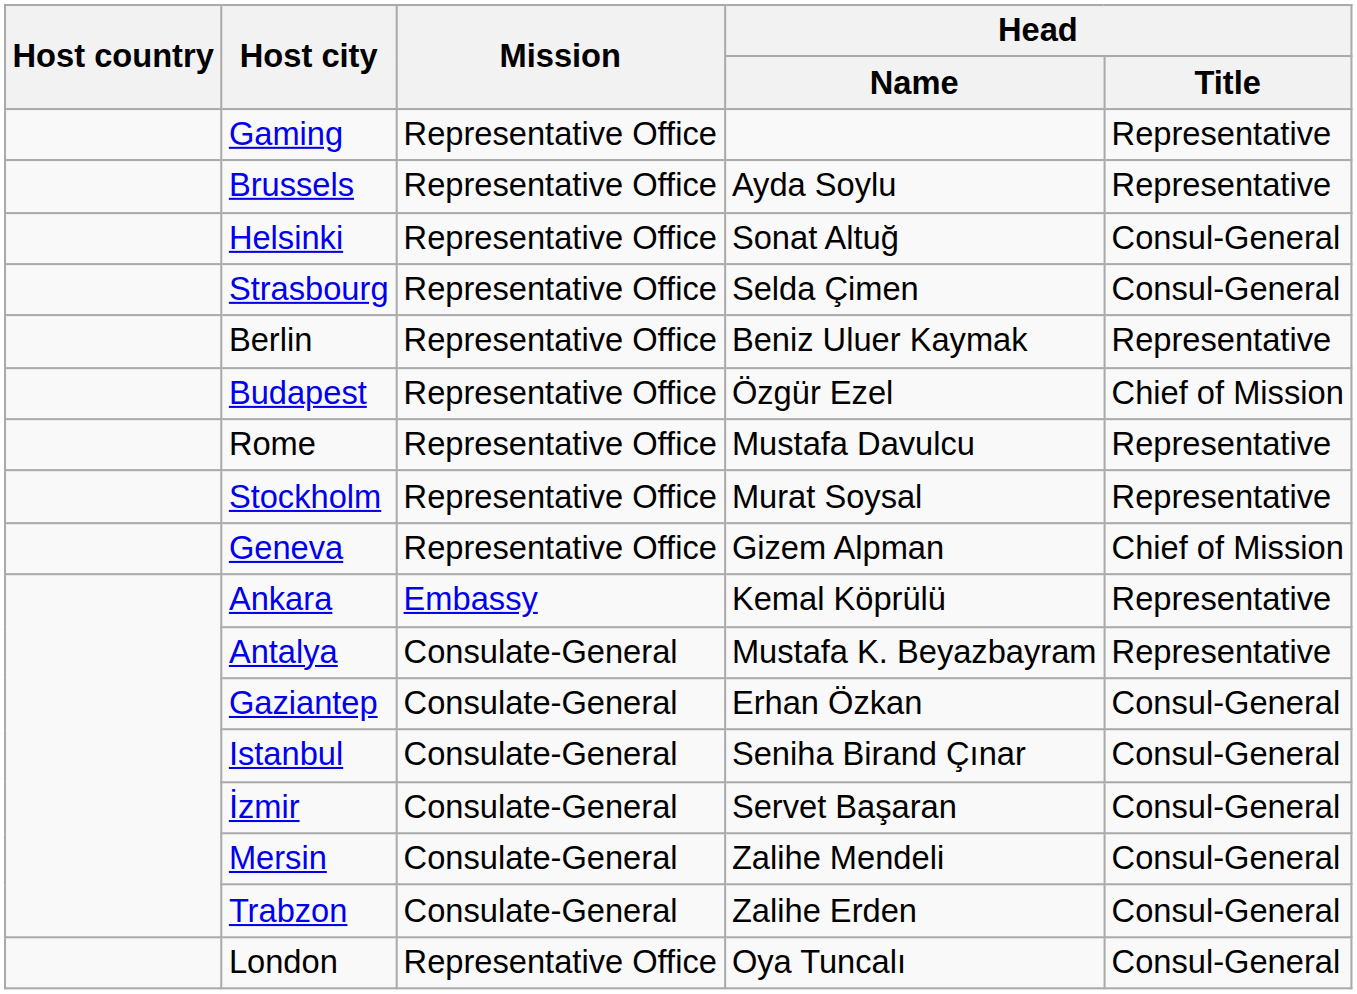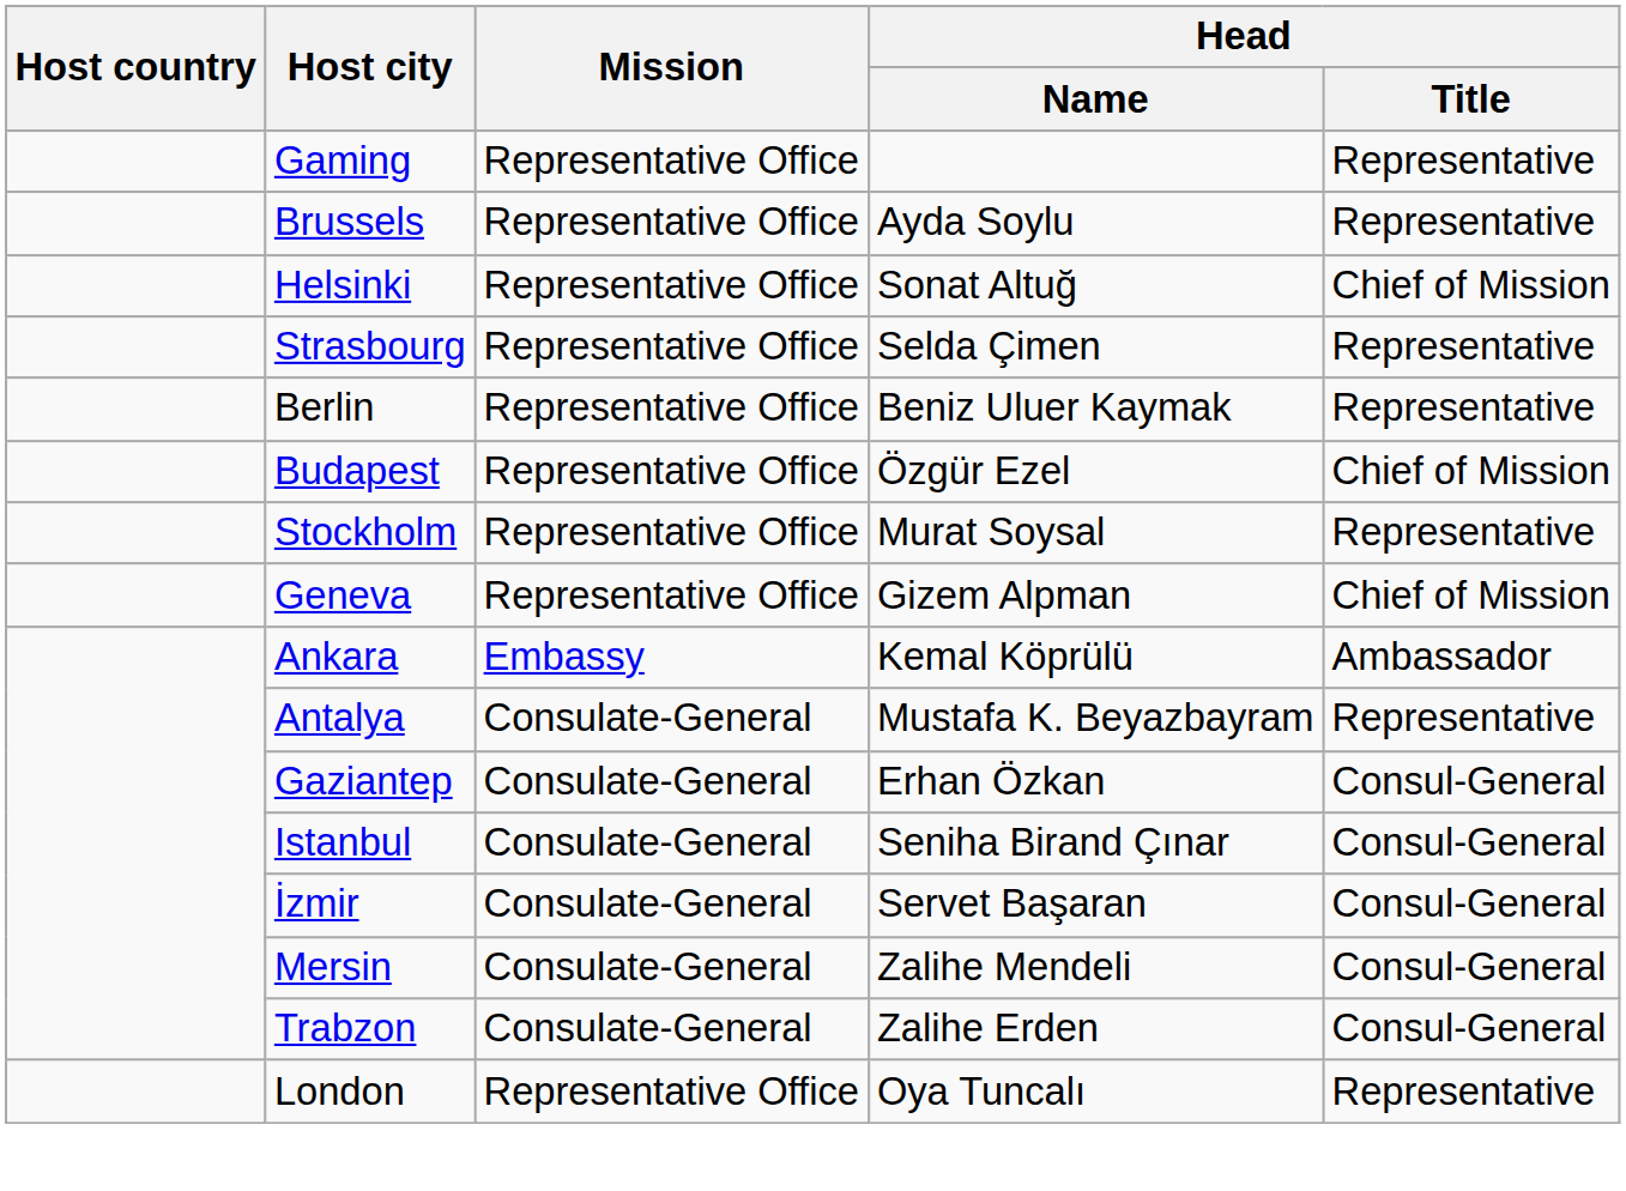 <table class=wikitable>
 <tr>
 <th rowspan="2">Host country</th>
 <th rowspan="2">Host city</th>
 <th rowspan="2">Mission</th>
 <th colspan="2">Head</th>
 </tr>
 <tr>
 <th>Name</th>
 <th>Title</th>
 </tr>
 <tr>
 <td></td>
 <td><a href='#'>Gaming</a></td>
 <td>Representative Office</td>
 <td></td>
 <td>Representative</td>
 </tr>
 <tr>
 <td></td>
 <td><a href='#'>Brussels</a></td>
 <td>Representative Office</td>
 <td>Ayda Soylu</td>
 <td>Representative</td>
 </tr>
 <tr>
 <td></td>
 <td><a href='#'>Helsinki</a></td>
 <td>Representative Office</td>
 <td>Sonat Altuğ</td>
-<td>Consul-General</td>
+<td>Chief of Mission</td>
 </tr>
 <tr>
 <td></td>
 <td><a href='#'>Strasbourg</a></td>
 <td>Representative Office</td>
 <td>Selda Çimen</td>
-<td>Consul-General</td>
+<td>Representative</td>
 </tr>
 <tr>
 <td></td>
 <td>Berlin</td>
 <td>Representative Office</td>
 <td>Beniz Uluer Kaymak</td>
 <td>Representative</td>
 </tr>
 <tr>
 <td></td>
 <td><a href='#'>Budapest</a></td>
 <td>Representative Office</td>
 <td>Özgür Ezel</td>
 <td>Chief of Mission</td>
-</tr>
-<tr>
-<td></td>
-<td>Rome</td>
-<td>Representative Office</td>
-<td>Mustafa Davulcu</td>
-<td>Representative</td>
 </tr>
 <tr>
 <td></td>
 <td><a href='#'>Stockholm</a></td>
 <td>Representative Office</td>
 <td>Murat Soysal</td>
 <td>Representative</td>
 </tr>
 <tr>
 <td></td>
 <td><a href='#'>Geneva</a></td>
 <td>Representative Office</td>
 <td>Gizem Alpman</td>
 <td>Chief of Mission</td>
 </tr>
 <tr>
 <td rowspan="7"></td>
 <td><a href='#'>Ankara</a></td>
 <td><a href='#'>Embassy</a></td>
 <td>Kemal Köprülü</td>
-<td>Representative</td>
+<td>Ambassador</td>
 </tr>
 <tr>
 <td><a href='#'>Antalya</a></td>
 <td>Consulate-General</td>
 <td>Mustafa K. Beyazbayram</td>
 <td>Representative</td>
 </tr>
 <tr>
 <td><a href='#'>Gaziantep</a></td>
 <td>Consulate-General</td>
 <td>Erhan Özkan</td>
 <td>Consul-General</td>
 </tr>
 <tr>
 <td><a href='#'>Istanbul</a></td>
 <td>Consulate-General</td>
 <td>Seniha Birand Çınar</td>
 <td>Consul-General</td>
 </tr>
 <tr>
 <td><a href='#'>İzmir</a></td>
 <td>Consulate-General</td>
 <td>Servet Başaran</td>
 <td>Consul-General</td>
 </tr>
 <tr>
 <td><a href='#'>Mersin</a></td>
 <td>Consulate-General</td>
 <td>Zalihe Mendeli</td>
 <td>Consul-General</td>
 </tr>
 <tr>
 <td><a href='#'>Trabzon</a></td>
 <td>Consulate-General</td>
 <td>Zalihe Erden</td>
 <td>Consul-General</td>
 </tr>
 <tr>
 <td></td>
 <td>London</td>
 <td>Representative Office</td>
 <td>Oya Tuncalı</td>
-<td>Consul-General</td>
+<td>Representative</td>
 </tr>
 </table>
